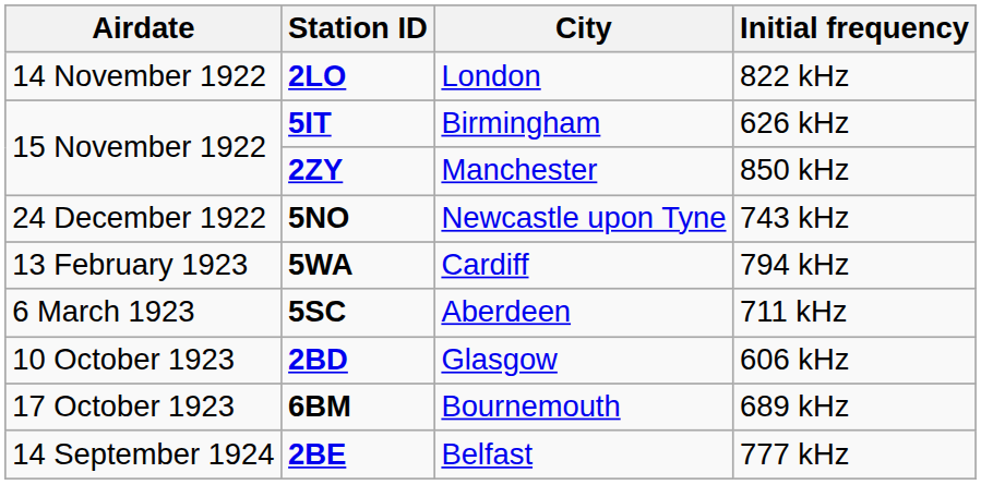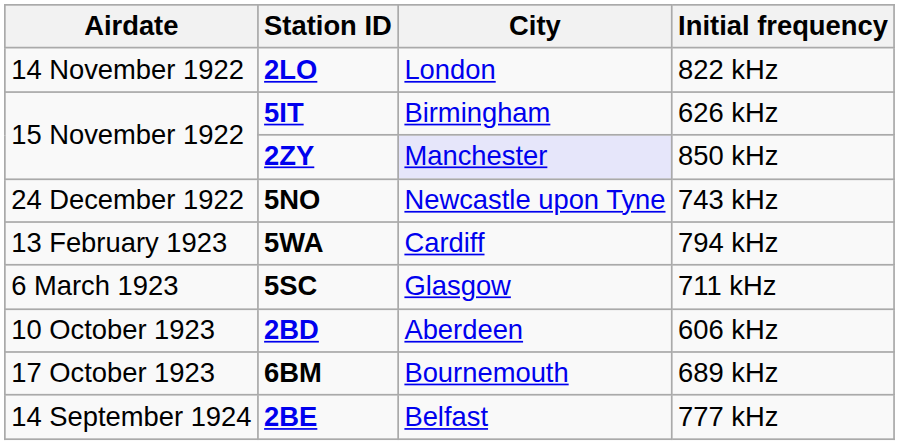 <table class="wikitable">
 <tr>
 <th>Airdate</th>
 <th>Station ID</th>
 <th>City</th>
 <th>Initial frequency</th>
 </tr>
 <tr>
 <td>14 November 1922</td>
 <td><strong><a href='#'>2LO</a></strong></td>
 <td><a href='#'>London</a></td>
 <td>822 kHz</td>
 </tr>
 <tr>
 <td rowspan="2">15 November 1922</td>
 <td><strong><a href='#'>5IT</a></strong></td>
 <td><a href='#'>Birmingham</a></td>
 <td>626 kHz</td>
 </tr>
 <tr>
 <td><strong><a href='#'>2ZY</a></strong></td>
-<td><a href='#'>Manchester</a></td>
+<td style="background: lavender;"><a href='#'>Manchester</a></td>
 <td>850 kHz</td>
 </tr>
 <tr>
 <td>24 December 1922</td>
 <td><strong>5NO</strong></td>
 <td><a href='#'>Newcastle upon Tyne</a></td>
 <td>743 kHz</td>
 </tr>
 <tr>
 <td>13 February 1923</td>
 <td><strong>5WA</strong></td>
 <td><a href='#'>Cardiff</a></td>
 <td>794 kHz</td>
 </tr>
 <tr>
 <td>6 March 1923</td>
 <td><strong>5SC</strong></td>
-<td><a href='#'>Aberdeen</a></td>
+<td><a href='#'>Glasgow</a></td>
 <td>711 kHz</td>
 </tr>
 <tr>
 <td>10 October 1923</td>
 <td><strong><a href='#'>2BD</a></strong></td>
-<td><a href='#'>Glasgow</a></td>
+<td><a href='#'>Aberdeen</a></td>
 <td>606 kHz</td>
 </tr>
 <tr>
 <td>17 October 1923</td>
 <td><strong>6BM</strong></td>
 <td><a href='#'>Bournemouth</a></td>
 <td>689 kHz</td>
 </tr>
 <tr>
 <td>14 September 1924</td>
 <td><strong><a href='#'>2BE</a></strong></td>
 <td><a href='#'>Belfast</a></td>
 <td>777 kHz</td>
 </tr>
 </table>
